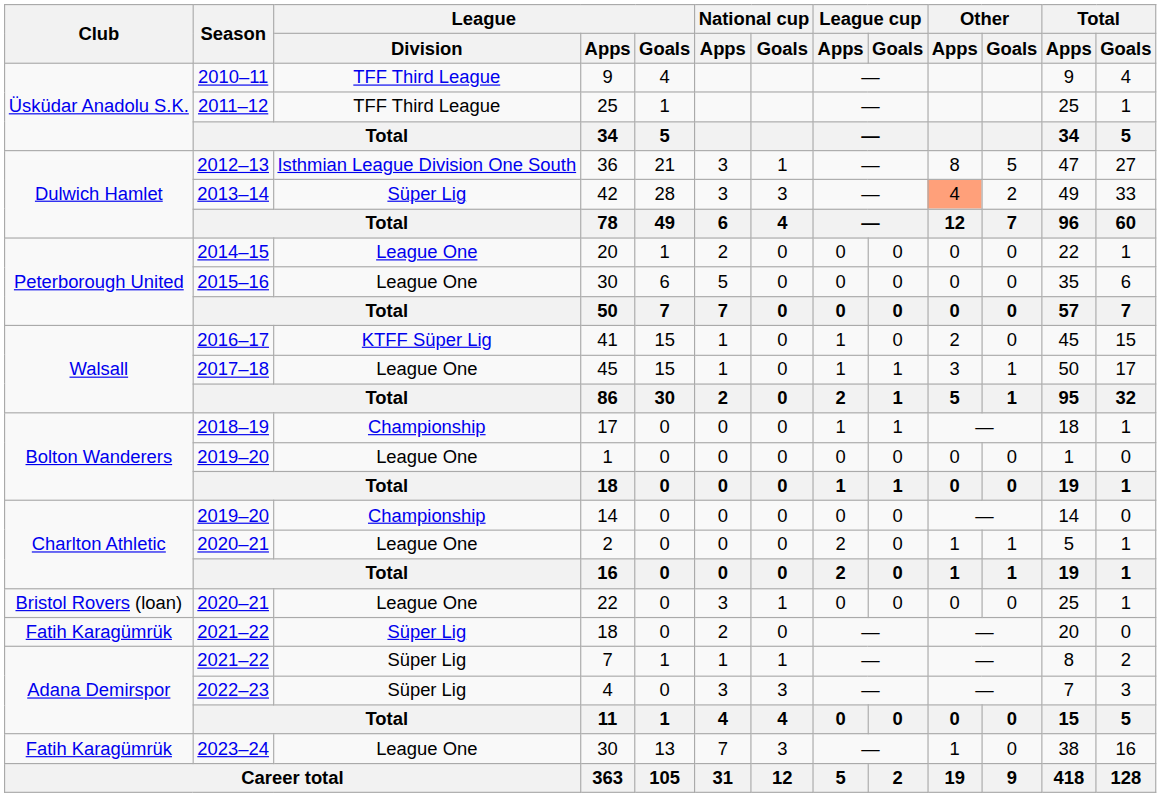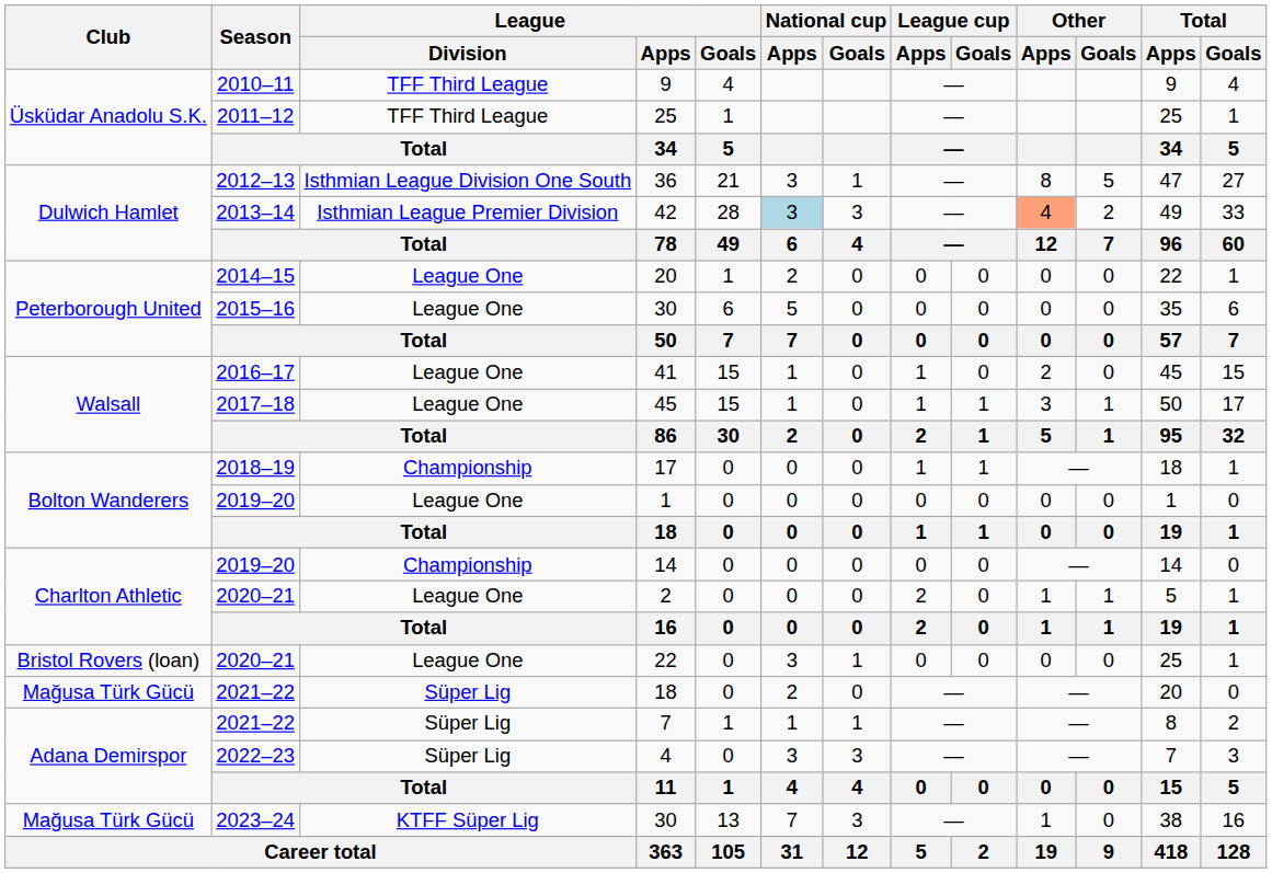 <table class="wikitable" style="text-align:center">
 <tr>
 <th rowspan="2">Club</th>
 <th rowspan="2">Season</th>
 <th colspan="3">League</th>
 <th colspan="2">National cup</th>
 <th colspan="2">League cup</th>
 <th colspan="2">Other</th>
 <th colspan="2">Total</th>
 </tr>
 <tr>
 <th>Division</th>
 <th>Apps</th>
 <th>Goals</th>
 <th>Apps</th>
 <th>Goals</th>
 <th>Apps</th>
 <th>Goals</th>
 <th>Apps</th>
 <th>Goals</th>
 <th>Apps</th>
 <th>Goals</th>
 </tr>
 <tr>
 <td rowspan="3"><a href='#'>Üsküdar Anadolu S.K.</a></td>
 <td><a href='#'>2010–11</a></td>
 <td><a href='#'>TFF Third League</a></td>
 <td>9</td>
 <td>4</td>
 <td></td>
 <td></td>
 <td colspan="2">—</td>
 <td></td>
 <td></td>
 <td>9</td>
 <td>4</td>
 </tr>
 <tr>
 <td><a href='#'>2011–12</a></td>
 <td>TFF Third League</td>
 <td>25</td>
 <td>1</td>
 <td></td>
 <td></td>
 <td colspan="2">—</td>
 <td></td>
 <td></td>
 <td>25</td>
 <td>1</td>
 </tr>
 <tr>
 <th colspan="2">Total</th>
 <th>34</th>
 <th>5</th>
 <th></th>
 <th></th>
 <th colspan="2">—</th>
 <th></th>
 <th></th>
 <th>34</th>
 <th>5</th>
 </tr>
 <tr>
 <td rowspan="3"><a href='#'>Dulwich Hamlet</a></td>
 <td><a href='#'>2012–13</a></td>
 <td><a href='#'>Isthmian League Division One South</a></td>
 <td>36</td>
 <td>21</td>
 <td>3</td>
 <td>1</td>
 <td colspan="2">—</td>
 <td>8</td>
 <td>5</td>
 <td>47</td>
 <td>27</td>
 </tr>
 <tr>
 <td><a href='#'>2013–14</a></td>
-<td><a href='#'>Süper Lig</a></td>
+<td><a href='#'>Isthmian League Premier Division</a></td>
 <td>42</td>
 <td>28</td>
-<td>3</td>
+<td style="background: lightblue;">3</td>
 <td>3</td>
 <td colspan="2">—</td>
 <td style="background: lightsalmon;">4</td>
 <td>2</td>
 <td>49</td>
 <td>33</td>
 </tr>
 <tr>
 <th colspan="2">Total</th>
 <th>78</th>
 <th>49</th>
 <th>6</th>
 <th>4</th>
 <th colspan="2">—</th>
 <th>12</th>
 <th>7</th>
 <th>96</th>
 <th>60</th>
 </tr>
 <tr>
 <td rowspan="3"><a href='#'>Peterborough United</a></td>
 <td><a href='#'>2014–15</a></td>
 <td><a href='#'>League One</a></td>
 <td>20</td>
 <td>1</td>
 <td>2</td>
 <td>0</td>
 <td>0</td>
 <td>0</td>
 <td>0</td>
 <td>0</td>
 <td>22</td>
 <td>1</td>
 </tr>
 <tr>
 <td><a href='#'>2015–16</a></td>
 <td>League One</td>
 <td>30</td>
 <td>6</td>
 <td>5</td>
 <td>0</td>
 <td>0</td>
 <td>0</td>
 <td>0</td>
 <td>0</td>
 <td>35</td>
 <td>6</td>
 </tr>
 <tr>
 <th colspan="2">Total</th>
 <th>50</th>
 <th>7</th>
 <th>7</th>
 <th>0</th>
 <th>0</th>
 <th>0</th>
 <th>0</th>
 <th>0</th>
 <th>57</th>
 <th>7</th>
 </tr>
 <tr>
 <td rowspan="3"><a href='#'>Walsall</a></td>
 <td><a href='#'>2016–17</a></td>
-<td><a href='#'>KTFF Süper Lig</a></td>
+<td>League One</td>
 <td>41</td>
 <td>15</td>
 <td>1</td>
 <td>0</td>
 <td>1</td>
 <td>0</td>
 <td>2</td>
 <td>0</td>
 <td>45</td>
 <td>15</td>
 </tr>
 <tr>
 <td><a href='#'>2017–18</a></td>
 <td>League One</td>
 <td>45</td>
 <td>15</td>
 <td>1</td>
 <td>0</td>
 <td>1</td>
 <td>1</td>
 <td>3</td>
 <td>1</td>
 <td>50</td>
 <td>17</td>
 </tr>
 <tr>
 <th colspan="2">Total</th>
 <th>86</th>
 <th>30</th>
 <th>2</th>
 <th>0</th>
 <th>2</th>
 <th>1</th>
 <th>5</th>
 <th>1</th>
 <th>95</th>
 <th>32</th>
 </tr>
 <tr>
 <td rowspan="3"><a href='#'>Bolton Wanderers</a></td>
 <td><a href='#'>2018–19</a></td>
 <td><a href='#'>Championship</a></td>
 <td>17</td>
 <td>0</td>
 <td>0</td>
 <td>0</td>
 <td>1</td>
 <td>1</td>
 <td colspan="2">—</td>
 <td>18</td>
 <td>1</td>
 </tr>
 <tr>
 <td><a href='#'>2019–20</a></td>
 <td>League One</td>
 <td>1</td>
 <td>0</td>
 <td>0</td>
 <td>0</td>
 <td>0</td>
 <td>0</td>
 <td>0</td>
 <td>0</td>
 <td>1</td>
 <td>0</td>
 </tr>
 <tr>
 <th colspan="2">Total</th>
 <th>18</th>
 <th>0</th>
 <th>0</th>
 <th>0</th>
 <th>1</th>
 <th>1</th>
 <th>0</th>
 <th>0</th>
 <th>19</th>
 <th>1</th>
 </tr>
 <tr>
 <td rowspan="3"><a href='#'>Charlton Athletic</a></td>
 <td><a href='#'>2019–20</a></td>
 <td><a href='#'>Championship</a></td>
 <td>14</td>
 <td>0</td>
 <td>0</td>
 <td>0</td>
 <td>0</td>
 <td>0</td>
 <td colspan="2">—</td>
 <td>14</td>
 <td>0</td>
 </tr>
 <tr>
 <td><a href='#'>2020–21</a></td>
 <td>League One</td>
 <td>2</td>
 <td>0</td>
 <td>0</td>
 <td>0</td>
 <td>2</td>
 <td>0</td>
 <td>1</td>
 <td>1</td>
 <td>5</td>
 <td>1</td>
 </tr>
 <tr>
 <th colspan="2">Total</th>
 <th>16</th>
 <th>0</th>
 <th>0</th>
 <th>0</th>
 <th>2</th>
 <th>0</th>
 <th>1</th>
 <th>1</th>
 <th>19</th>
 <th>1</th>
 </tr>
 <tr>
 <td><a href='#'>Bristol Rovers</a> (loan)</td>
 <td><a href='#'>2020–21</a></td>
 <td>League One</td>
 <td>22</td>
 <td>0</td>
 <td>3</td>
 <td>1</td>
 <td>0</td>
 <td>0</td>
 <td>0</td>
 <td>0</td>
 <td>25</td>
 <td>1</td>
 </tr>
 <tr>
-<td><a href='#'>Fatih Karagümrük</a></td>
+<td><a href='#'>Mağusa Türk Gücü</a></td>
 <td><a href='#'>2021–22</a></td>
 <td><a href='#'>Süper Lig</a></td>
 <td>18</td>
 <td>0</td>
 <td>2</td>
 <td>0</td>
 <td colspan="2">—</td>
 <td colspan="2">—</td>
 <td>20</td>
 <td>0</td>
 </tr>
 <tr>
 <td rowspan="3"><a href='#'>Adana Demirspor</a></td>
 <td><a href='#'>2021–22</a></td>
 <td>Süper Lig</td>
 <td>7</td>
 <td>1</td>
 <td>1</td>
 <td>1</td>
 <td colspan="2">—</td>
 <td colspan="2">—</td>
 <td>8</td>
 <td>2</td>
 </tr>
 <tr>
 <td><a href='#'>2022–23</a></td>
 <td>Süper Lig</td>
 <td>4</td>
 <td>0</td>
 <td>3</td>
 <td>3</td>
 <td colspan="2">—</td>
 <td colspan="2">—</td>
 <td>7</td>
 <td>3</td>
 </tr>
 <tr>
 <th colspan="2">Total</th>
 <th>11</th>
 <th>1</th>
 <th>4</th>
 <th>4</th>
 <th>0</th>
 <th>0</th>
 <th>0</th>
 <th>0</th>
 <th>15</th>
 <th>5</th>
 </tr>
 <tr>
-<td><a href='#'>Fatih Karagümrük</a></td>
+<td><a href='#'>Mağusa Türk Gücü</a></td>
 <td><a href='#'>2023–24</a></td>
-<td>League One</td>
+<td><a href='#'>KTFF Süper Lig</a></td>
 <td>30</td>
 <td>13</td>
 <td>7</td>
 <td>3</td>
 <td colspan="2">—</td>
 <td>1</td>
 <td>0</td>
 <td>38</td>
 <td>16</td>
 </tr>
 <tr>
 <th colspan="3">Career total</th>
 <th>363</th>
 <th>105</th>
 <th>31</th>
 <th>12</th>
 <th>5</th>
 <th>2</th>
 <th>19</th>
 <th>9</th>
 <th>418</th>
 <th>128</th>
 </tr>
 </table>
